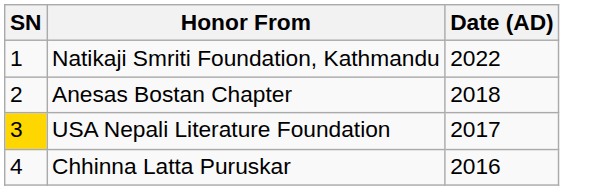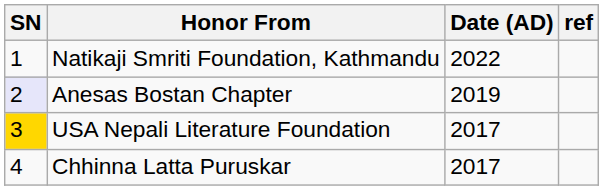 <table class="wikitable sortable">
 <tr>
 <th>SN</th>
 <th>Honor From</th>
 <th>Date (AD)</th>
+<th>ref</th>
 </tr>
 <tr>
 <td>1</td>
 <td>Natikaji Smriti Foundation, Kathmandu</td>
 <td>2022</td>
+<td></td>
 </tr>
 <tr>
-<td>2</td>
+<td style="background: lavender;">2</td>
 <td>Anesas Bostan Chapter</td>
-<td>2018</td>
+<td>2019</td>
+<td></td>
 </tr>
 <tr>
 <td style="background: gold;">3</td>
 <td>USA Nepali Literature Foundation</td>
 <td>2017</td>
+<td></td>
 </tr>
 <tr>
 <td>4</td>
 <td>Chhinna Latta Puruskar</td>
-<td>2016</td>
+<td>2017</td>
+<td></td>
 </tr>
 </table>
